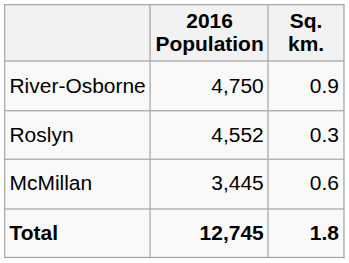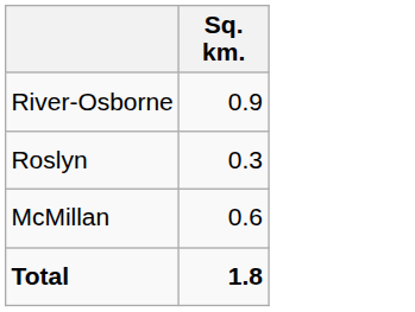 <table class="wikitable">
 <tr>
 <th></th>
-<th>2016 Population</th>
 <th>Sq. km.</th>
 </tr>
 <tr>
 <td>River-Osborne</td>
-<td style="height:30px; width:50px; text-align:right;">4,750</td>
 <td style="height:30px; width:50px; text-align:right;">0.9</td>
 </tr>
 <tr>
 <td>Roslyn</td>
-<td style="height:30px; width:50px; text-align:right;">4,552</td>
 <td style="height:30px; width:50px; text-align:right;">0.3</td>
 </tr>
 <tr>
 <td>McMillan</td>
-<td style="height:30px; width:50px; text-align:right;">3,445</td>
 <td style="height:30px; width:50px; text-align:right;">0.6</td>
 </tr>
 <tr>
 <td><strong>Total</strong></td>
-<td style="height:30px; width:50px; text-align:right;"><strong>12,745</strong></td>
 <td style="height:30px; width:50px; text-align:right;"><strong>1.8</strong></td>
 </tr>
 </table>
